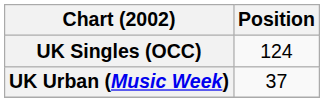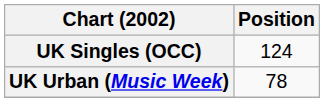 <table class="wikitable plainrowheaders" style="text-align:center">
 <tr>
 <th scope="col">Chart (2002)</th>
 <th scope="col">Position</th>
 </tr>
 <tr>
 <th scope="row">UK Singles (OCC)</th>
 <td>124</td>
 </tr>
 <tr>
 <th scope="row">UK Urban (<em><a href='#'>Music Week</a></em>)</th>
-<td>37</td>
+<td>78</td>
 </tr>
 <tr>
 </tr>
 </table>
